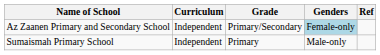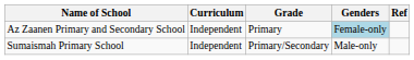 <table class="wikitable">
 <tr>
 <th>Name of School</th>
 <th>Curriculum</th>
 <th>Grade</th>
 <th>Genders</th>
 <th>Ref</th>
 </tr>
 <tr>
 <td>Az Zaanen Primary and Secondary School</td>
 <td>Independent</td>
-<td>Primary/Secondary</td>
+<td>Primary</td>
 <td style="background: lightblue;">Female-only</td>
 <td></td>
 </tr>
 <tr>
 <td>Sumaismah Primary School</td>
 <td>Independent</td>
-<td>Primary</td>
+<td>Primary/Secondary</td>
 <td>Male-only</td>
 </tr>
 </table>
